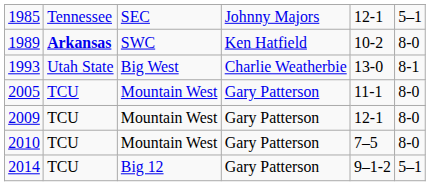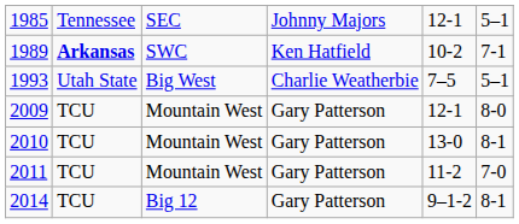 <table class="wikitable">
 <tr>
 </tr>
 <tr>
 <td><a href='#'>1985</a></td>
 <td><a href='#'>Tennessee</a></td>
 <td><a href='#'>SEC</a></td>
 <td><a href='#'>Johnny Majors</a></td>
 <td>12-1</td>
 <td>5–1</td>
 </tr>
 <tr>
 <td><a href='#'>1989</a></td>
 <td><strong><a href='#'>Arkansas</a></strong></td>
 <td><a href='#'>SWC</a></td>
 <td><a href='#'>Ken Hatfield</a></td>
 <td>10-2</td>
-<td>8-0</td>
+<td>7-1</td>
 </tr>
 <tr>
 <td><a href='#'>1993</a></td>
 <td><a href='#'>Utah State</a></td>
 <td><a href='#'>Big West</a></td>
 <td><a href='#'>Charlie Weatherbie</a></td>
-<td>13-0</td>
-<td>8-1</td>
-</tr>
-<tr>
-<td><a href='#'>2005</a></td>
-<td><a href='#'>TCU</a></td>
-<td><a href='#'>Mountain West</a></td>
-<td><a href='#'>Gary Patterson</a></td>
-<td>11-1</td>
-<td>8-0</td>
+<td>7–5</td>
+<td>5–1</td>
 </tr>
 <tr>
 <td><a href='#'>2009</a></td>
 <td>TCU</td>
 <td>Mountain West</td>
 <td>Gary Patterson</td>
 <td>12-1</td>
 <td>8-0</td>
 </tr>
 <tr>
 <td><a href='#'>2010</a></td>
 <td>TCU</td>
 <td>Mountain West</td>
 <td>Gary Patterson</td>
-<td>7–5</td>
-<td>8-0</td>
+<td>13-0</td>
+<td>8-1</td>
+</tr>
+<tr>
+<td><a href='#'>2011</a></td>
+<td>TCU</td>
+<td>Mountain West</td>
+<td>Gary Patterson</td>
+<td>11-2</td>
+<td>7-0</td>
 </tr>
 <tr>
 <td><a href='#'>2014</a></td>
 <td>TCU</td>
 <td><a href='#'>Big 12</a></td>
 <td>Gary Patterson</td>
 <td>9–1-2</td>
-<td>5–1</td>
+<td>8-1</td>
 </tr>
 </table>
